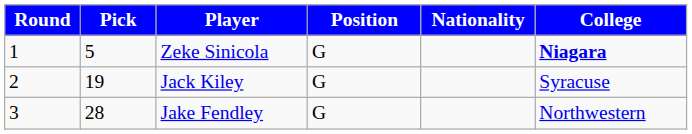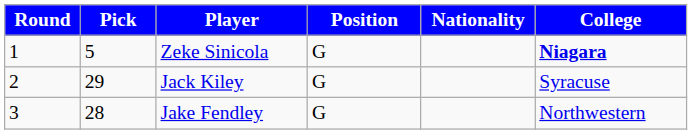 <table class="wikitable sortable sortable">
 <tr>
 <th style="background:#0000FF; color:white" width="10%">Round</th>
 <th style="background:#0000FF; color:white" width="10%">Pick</th>
 <th style="background:#0000FF; color:white" width="20%">Player</th>
 <th style="background:#0000FF; color:white" width="15%">Position</th>
 <th style="background:#0000FF; color:white" width="15%">Nationality</th>
 <th style="background:#0000FF; color:white" width="20%">College</th>
 </tr>
 <tr>
 <td>1</td>
 <td>5</td>
 <td><a href='#'>Zeke Sinicola</a></td>
 <td>G</td>
 <td></td>
 <td><strong><a href='#'>Niagara</a></strong></td>
 </tr>
 <tr>
 <td>2</td>
-<td>19</td>
+<td>29</td>
 <td><a href='#'>Jack Kiley</a></td>
 <td>G</td>
 <td></td>
 <td><a href='#'>Syracuse</a></td>
 </tr>
 <tr>
 <td>3</td>
 <td>28</td>
 <td><a href='#'>Jake Fendley</a></td>
 <td>G</td>
 <td></td>
 <td><a href='#'>Northwestern</a></td>
 </tr>
 </table>
